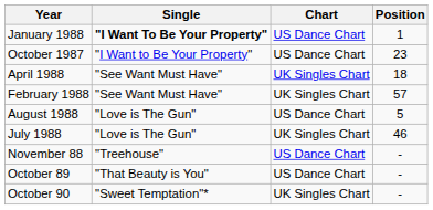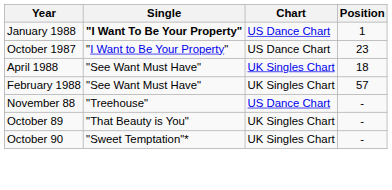 <table class="wikitable">
 <tr>
 <th>Year</th>
 <th>Single</th>
 <th>Chart</th>
 <th>Position</th>
 </tr>
 <tr>
 <td>January 1988</td>
 <td><strong>"I Want To Be Your Property"</strong></td>
 <td><a href='#'>US Dance Chart</a></td>
 <td align="center">1</td>
 </tr>
 <tr>
 <td>October 1987</td>
 <td>"<a href='#'>I Want to Be Your Property</a>"</td>
 <td>US Dance Chart</td>
 <td align="center">23</td>
 </tr>
 <tr>
 <td>April 1988</td>
 <td>"See Want Must Have"</td>
 <td><a href='#'>UK Singles Chart</a></td>
 <td align="center">18</td>
 </tr>
 <tr>
 <td>February 1988</td>
 <td>"See Want Must Have"</td>
 <td>UK Singles Chart</td>
 <td align="center">57</td>
 </tr>
 <tr>
-<td>August 1988</td>
-<td>"Love is The Gun"</td>
-<td>US Dance Chart</td>
-<td align="center">5</td>
-</tr>
-<tr>
-<td>July 1988</td>
-<td>"Love is The Gun"</td>
-<td>UK Singles Chart</td>
-<td align="center">46</td>
-</tr>
-<tr>
 <td>November 88</td>
 <td>"Treehouse"</td>
 <td><a href='#'>US Dance Chart</a></td>
 <td align="center">-</td>
 </tr>
 <tr>
 <td>October 89</td>
 <td>"That Beauty is You"</td>
-<td>US Dance Chart</td>
+<td>UK Singles Chart</td>
 <td align="center">-</td>
 </tr>
 <tr>
 <td>October 90</td>
 <td>"Sweet Temptation"*</td>
 <td>UK Singles Chart</td>
 <td align="center">-</td>
 </tr>
 </table>
